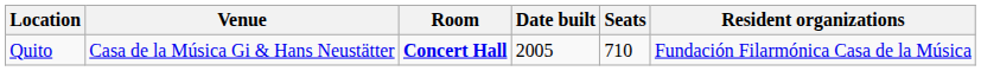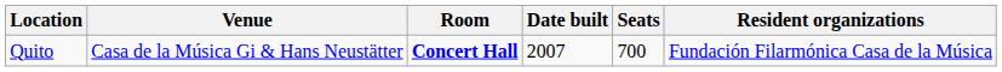 <table class="wikitable">
 <tr>
 <th>Location</th>
 <th>Venue</th>
 <th>Room</th>
 <th>Date built</th>
 <th>Seats</th>
 <th>Resident organizations</th>
 </tr>
 <tr>
 <td><a href='#'>Quito</a></td>
 <td><a href='#'>Casa de la Música Gi & Hans Neustätter</a></td>
 <td><strong><a href='#'>Concert Hall</a></strong></td>
-<td>2005</td>
-<td>710</td>
+<td>2007</td>
+<td>700</td>
 <td><a href='#'>Fundación Filarmónica Casa de la Música</a></td>
 </tr>
 </table>
